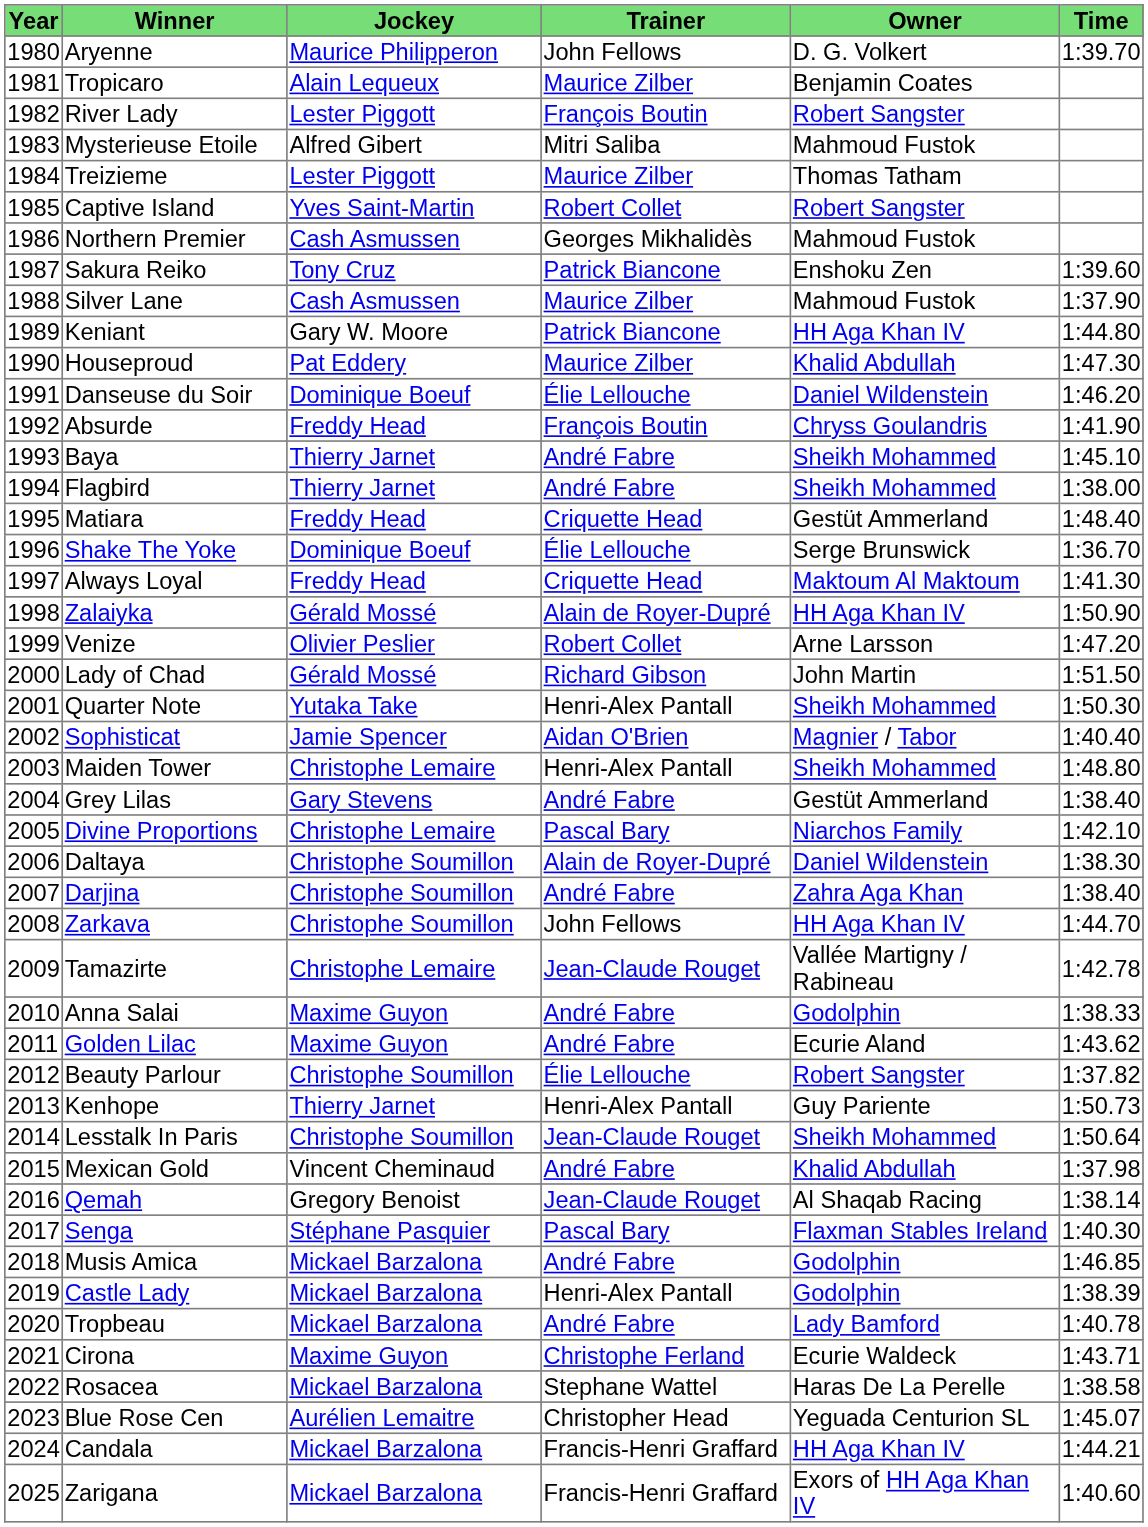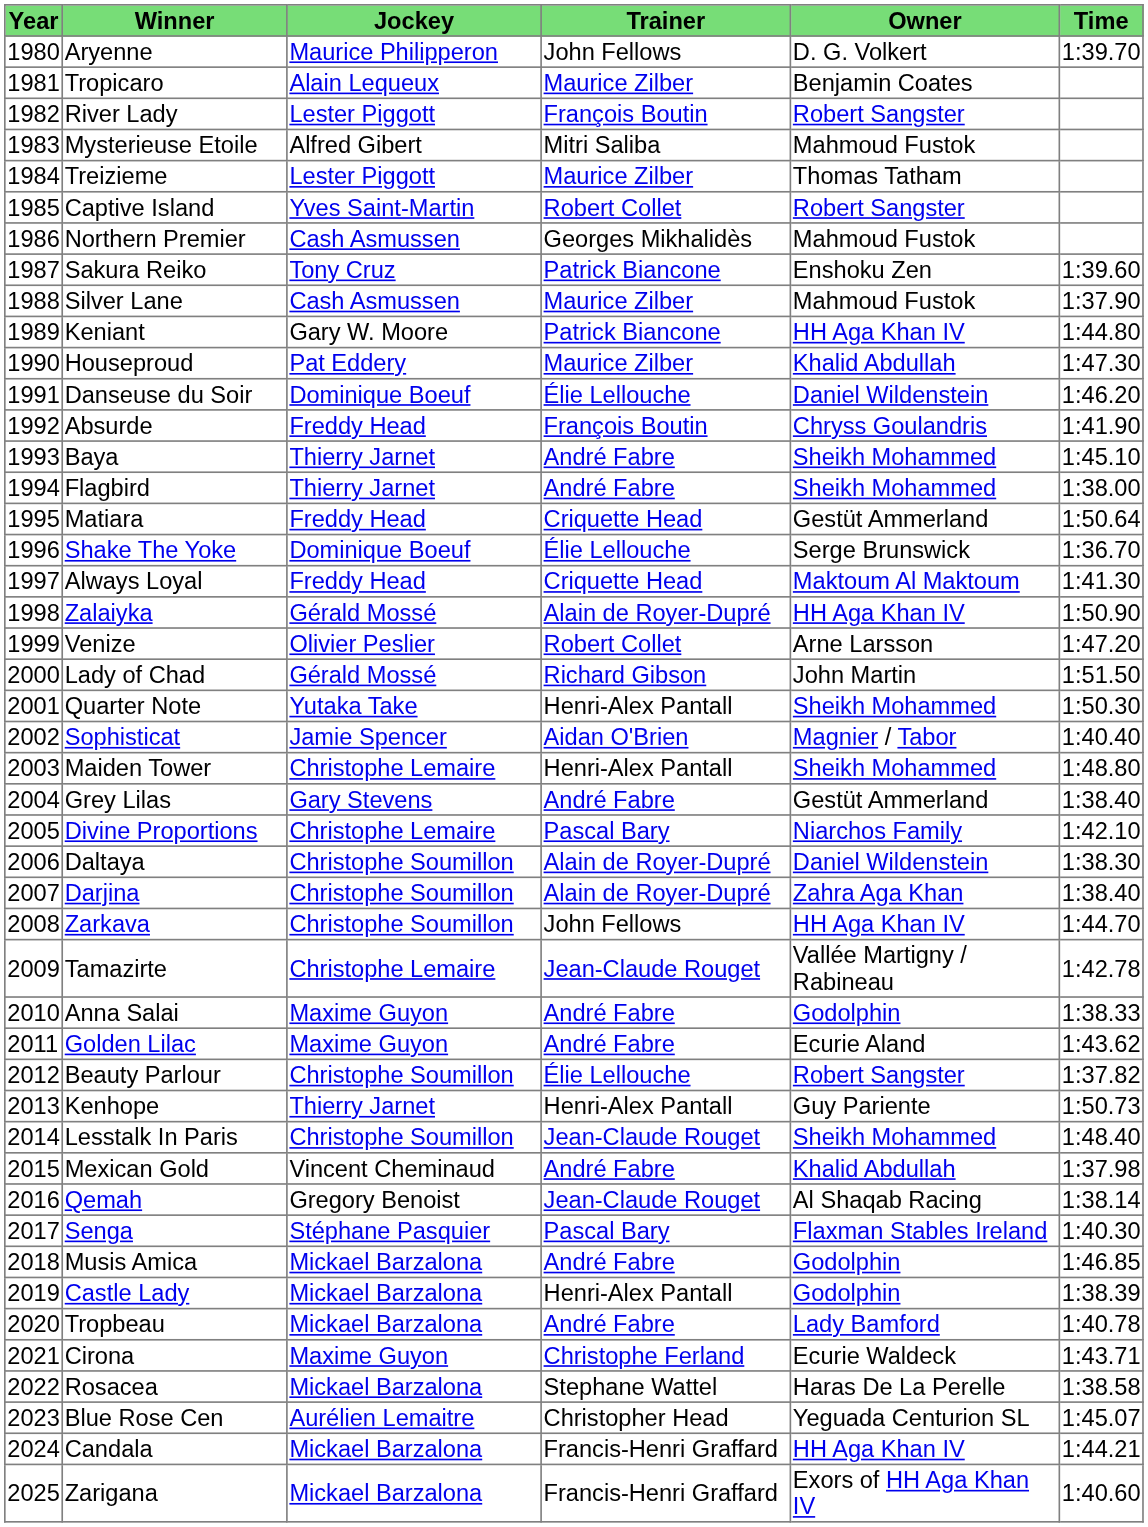 <table class = "sortable" | border="1" style="border-collapse: collapse; font-size:90%">
 <tr bgcolor="#77dd77" align="center">
 <th>Year</th>
 <th>Winner</th>
 <th>Jockey</th>
 <th>Trainer</th>
 <th>Owner</th>
 <th>Time</th>
 </tr>
 <tr>
 <td>1980</td>
 <td width=134px>Aryenne</td>
 <td width=152px><a href='#'>Maurice Philipperon</a></td>
 <td width=149px>John Fellows</td>
 <td width=161px>D. G. Volkert</td>
 <td>1:39.70</td>
 </tr>
 <tr>
 <td>1981</td>
 <td>Tropicaro</td>
 <td><a href='#'>Alain Lequeux</a></td>
 <td><a href='#'>Maurice Zilber</a></td>
 <td>Benjamin Coates</td>
 <td></td>
 </tr>
 <tr>
 <td>1982</td>
 <td>River Lady</td>
 <td><a href='#'>Lester Piggott</a></td>
 <td><a href='#'>François Boutin</a></td>
 <td><a href='#'>Robert Sangster</a></td>
 <td></td>
 </tr>
 <tr>
 <td>1983</td>
 <td>Mysterieuse Etoile</td>
 <td>Alfred Gibert</td>
 <td>Mitri Saliba</td>
 <td>Mahmoud Fustok</td>
 <td></td>
 </tr>
 <tr>
 <td>1984</td>
 <td>Treizieme</td>
 <td><a href='#'>Lester Piggott</a></td>
 <td><a href='#'>Maurice Zilber</a></td>
 <td>Thomas Tatham</td>
 <td></td>
 </tr>
 <tr>
 <td>1985</td>
 <td>Captive Island </td>
 <td><a href='#'>Yves Saint-Martin</a></td>
 <td><a href='#'>Robert Collet</a></td>
 <td><a href='#'>Robert Sangster</a></td>
 <td></td>
 </tr>
 <tr>
 <td>1986</td>
 <td>Northern Premier</td>
 <td><a href='#'>Cash Asmussen</a></td>
 <td>Georges Mikhalidès</td>
 <td>Mahmoud Fustok</td>
 <td></td>
 </tr>
 <tr>
 <td>1987</td>
 <td>Sakura Reiko</td>
 <td><a href='#'>Tony Cruz</a></td>
 <td><a href='#'>Patrick Biancone</a></td>
 <td>Enshoku Zen</td>
 <td>1:39.60</td>
 </tr>
 <tr>
 <td>1988</td>
 <td>Silver Lane</td>
 <td><a href='#'>Cash Asmussen</a></td>
 <td><a href='#'>Maurice Zilber</a></td>
 <td>Mahmoud Fustok</td>
 <td>1:37.90</td>
 </tr>
 <tr>
 <td>1989</td>
 <td>Keniant</td>
 <td>Gary W. Moore</td>
 <td><a href='#'>Patrick Biancone</a></td>
 <td><a href='#'>HH Aga Khan IV</a></td>
 <td>1:44.80</td>
 </tr>
 <tr>
 <td>1990</td>
 <td>Houseproud</td>
 <td><a href='#'>Pat Eddery</a></td>
 <td><a href='#'>Maurice Zilber</a></td>
 <td><a href='#'>Khalid Abdullah</a></td>
 <td>1:47.30</td>
 </tr>
 <tr>
 <td>1991</td>
 <td>Danseuse du Soir</td>
 <td><a href='#'>Dominique Boeuf</a></td>
 <td><a href='#'>Élie Lellouche</a></td>
 <td><a href='#'>Daniel Wildenstein</a></td>
 <td>1:46.20</td>
 </tr>
 <tr>
 <td>1992</td>
 <td>Absurde</td>
 <td><a href='#'>Freddy Head</a></td>
 <td><a href='#'>François Boutin</a></td>
 <td><a href='#'>Chryss Goulandris</a></td>
 <td>1:41.90</td>
 </tr>
 <tr>
 <td>1993</td>
 <td>Baya</td>
 <td><a href='#'>Thierry Jarnet</a></td>
 <td><a href='#'>André Fabre</a></td>
 <td><a href='#'>Sheikh Mohammed</a></td>
 <td>1:45.10</td>
 </tr>
 <tr>
 <td>1994</td>
 <td>Flagbird</td>
 <td><a href='#'>Thierry Jarnet</a></td>
 <td><a href='#'>André Fabre</a></td>
 <td><a href='#'>Sheikh Mohammed</a></td>
 <td>1:38.00</td>
 </tr>
 <tr>
 <td>1995</td>
 <td>Matiara</td>
 <td><a href='#'>Freddy Head</a></td>
 <td><a href='#'>Criquette Head</a></td>
 <td>Gestüt Ammerland</td>
-<td>1:48.40</td>
+<td>1:50.64</td>
 </tr>
 <tr>
 <td>1996</td>
 <td><a href='#'>Shake The Yoke</a></td>
 <td><a href='#'>Dominique Boeuf</a></td>
 <td><a href='#'>Élie Lellouche</a></td>
 <td>Serge Brunswick</td>
 <td>1:36.70</td>
 </tr>
 <tr>
 <td>1997</td>
 <td>Always Loyal</td>
 <td><a href='#'>Freddy Head</a></td>
 <td><a href='#'>Criquette Head</a></td>
 <td><a href='#'>Maktoum Al Maktoum</a></td>
 <td>1:41.30</td>
 </tr>
 <tr>
 <td>1998</td>
 <td><a href='#'>Zalaiyka</a></td>
 <td><a href='#'>Gérald Mossé</a></td>
 <td><a href='#'>Alain de Royer-Dupré</a></td>
 <td><a href='#'>HH Aga Khan IV</a></td>
 <td>1:50.90</td>
 </tr>
 <tr>
 <td>1999</td>
 <td>Venize</td>
 <td><a href='#'>Olivier Peslier</a></td>
 <td><a href='#'>Robert Collet</a></td>
 <td>Arne Larsson</td>
 <td>1:47.20</td>
 </tr>
 <tr>
 <td>2000</td>
 <td>Lady of Chad</td>
 <td><a href='#'>Gérald Mossé</a></td>
 <td><a href='#'>Richard Gibson</a></td>
 <td>John Martin</td>
 <td>1:51.50</td>
 </tr>
 <tr>
 <td>2001</td>
 <td>Quarter Note</td>
 <td><a href='#'>Yutaka Take</a></td>
 <td>Henri-Alex Pantall</td>
 <td><a href='#'>Sheikh Mohammed</a></td>
 <td>1:50.30</td>
 </tr>
 <tr>
 <td>2002</td>
 <td><a href='#'>Sophisticat</a></td>
 <td><a href='#'>Jamie Spencer</a></td>
 <td><a href='#'>Aidan O'Brien</a></td>
 <td><a href='#'>Magnier</a> / <a href='#'>Tabor</a></td>
 <td>1:40.40</td>
 </tr>
 <tr>
 <td>2003</td>
 <td>Maiden Tower</td>
 <td><a href='#'>Christophe Lemaire</a></td>
 <td>Henri-Alex Pantall</td>
 <td><a href='#'>Sheikh Mohammed</a></td>
 <td>1:48.80</td>
 </tr>
 <tr>
 <td>2004</td>
 <td>Grey Lilas</td>
 <td><a href='#'>Gary Stevens</a></td>
 <td><a href='#'>André Fabre</a></td>
 <td>Gestüt Ammerland</td>
 <td>1:38.40</td>
 </tr>
 <tr>
 <td>2005</td>
 <td><a href='#'>Divine Proportions</a></td>
 <td><a href='#'>Christophe Lemaire</a></td>
 <td><a href='#'>Pascal Bary</a></td>
 <td><a href='#'>Niarchos Family</a></td>
 <td>1:42.10</td>
 </tr>
 <tr>
 <td>2006</td>
 <td>Daltaya</td>
 <td><a href='#'>Christophe Soumillon</a></td>
 <td><a href='#'>Alain de Royer-Dupré</a></td>
 <td><a href='#'>Daniel Wildenstein</a></td>
 <td>1:38.30</td>
 </tr>
 <tr>
 <td>2007</td>
 <td><a href='#'>Darjina</a></td>
 <td><a href='#'>Christophe Soumillon</a></td>
-<td><a href='#'>André Fabre</a></td>
+<td><a href='#'>Alain de Royer-Dupré</a></td>
 <td><a href='#'>Zahra Aga Khan</a></td>
 <td>1:38.40</td>
 </tr>
 <tr>
 <td>2008</td>
 <td><a href='#'>Zarkava</a></td>
 <td><a href='#'>Christophe Soumillon</a></td>
 <td width=149px>John Fellows</td>
 <td><a href='#'>HH Aga Khan IV</a></td>
 <td>1:44.70</td>
 </tr>
 <tr>
 <td>2009</td>
 <td>Tamazirte</td>
 <td><a href='#'>Christophe Lemaire</a></td>
 <td><a href='#'>Jean-Claude Rouget</a></td>
 <td><span>Vallée Martigny / Rabineau</span> </td>
 <td>1:42.78</td>
 </tr>
 <tr>
 <td>2010</td>
 <td>Anna Salai</td>
 <td><a href='#'>Maxime Guyon</a></td>
 <td><a href='#'>André Fabre</a></td>
 <td><a href='#'>Godolphin</a></td>
 <td>1:38.33</td>
 </tr>
 <tr>
 <td>2011</td>
 <td><a href='#'>Golden Lilac</a></td>
 <td><a href='#'>Maxime Guyon</a></td>
 <td><a href='#'>André Fabre</a></td>
 <td>Ecurie Aland</td>
 <td>1:43.62</td>
 </tr>
 <tr>
 <td>2012</td>
 <td>Beauty Parlour</td>
 <td><a href='#'>Christophe Soumillon</a></td>
 <td><a href='#'>Élie Lellouche</a></td>
 <td><a href='#'>Robert Sangster</a></td>
 <td>1:37.82</td>
 </tr>
 <tr>
 <td>2013</td>
 <td>Kenhope</td>
 <td><a href='#'>Thierry Jarnet</a></td>
 <td>Henri-Alex Pantall</td>
 <td>Guy Pariente</td>
 <td>1:50.73</td>
 </tr>
 <tr>
 <td>2014</td>
 <td>Lesstalk In Paris</td>
 <td><a href='#'>Christophe Soumillon</a></td>
 <td><a href='#'>Jean-Claude Rouget</a></td>
 <td><a href='#'>Sheikh Mohammed</a></td>
-<td>1:50.64</td>
+<td>1:48.40</td>
 </tr>
 <tr>
 <td>2015</td>
 <td>Mexican Gold</td>
 <td>Vincent Cheminaud</td>
 <td><a href='#'>André Fabre</a></td>
 <td><a href='#'>Khalid Abdullah</a></td>
 <td>1:37.98</td>
 </tr>
 <tr>
 <td>2016</td>
 <td><a href='#'>Qemah</a></td>
 <td>Gregory Benoist</td>
 <td><a href='#'>Jean-Claude Rouget</a></td>
 <td>Al Shaqab Racing</td>
 <td>1:38.14</td>
 </tr>
 <tr>
 <td>2017</td>
 <td><a href='#'>Senga</a></td>
 <td><a href='#'>Stéphane Pasquier</a></td>
 <td><a href='#'>Pascal Bary</a></td>
 <td><a href='#'>Flaxman Stables Ireland</a></td>
 <td>1:40.30</td>
 </tr>
 <tr>
 <td>2018</td>
 <td>Musis Amica</td>
 <td><a href='#'>Mickael Barzalona</a></td>
 <td><a href='#'>André Fabre</a></td>
 <td><a href='#'>Godolphin</a></td>
 <td>1:46.85</td>
 </tr>
 <tr>
 <td>2019</td>
 <td><a href='#'>Castle Lady</a></td>
 <td><a href='#'>Mickael Barzalona</a></td>
 <td>Henri-Alex Pantall</td>
 <td><a href='#'>Godolphin</a></td>
 <td>1:38.39</td>
 </tr>
 <tr>
 <td>2020</td>
 <td>Tropbeau</td>
 <td><a href='#'>Mickael Barzalona</a></td>
 <td><a href='#'>André Fabre</a></td>
 <td><a href='#'>Lady Bamford</a></td>
 <td>1:40.78</td>
 </tr>
 <tr>
 <td>2021</td>
 <td>Cirona</td>
 <td><a href='#'>Maxime Guyon</a></td>
 <td><a href='#'>Christophe Ferland</a></td>
 <td>Ecurie Waldeck</td>
 <td>1:43.71</td>
 </tr>
 <tr>
 <td>2022</td>
 <td>Rosacea</td>
 <td><a href='#'>Mickael Barzalona</a></td>
 <td>Stephane Wattel</td>
 <td>Haras De La Perelle</td>
 <td>1:38.58</td>
 </tr>
 <tr>
 <td>2023</td>
 <td>Blue Rose Cen</td>
 <td><a href='#'>Aurélien Lemaitre</a></td>
 <td>Christopher Head</td>
 <td>Yeguada Centurion SL</td>
 <td>1:45.07</td>
 </tr>
 <tr>
 <td>2024</td>
 <td>Candala</td>
 <td><a href='#'>Mickael Barzalona</a></td>
 <td>Francis-Henri Graffard</td>
 <td><a href='#'>HH Aga Khan IV</a></td>
 <td>1:44.21</td>
 </tr>
 <tr>
 <td>2025</td>
 <td>Zarigana</td>
 <td><a href='#'>Mickael Barzalona</a></td>
 <td>Francis-Henri Graffard</td>
 <td>Exors of <a href='#'>HH Aga Khan IV</a></td>
 <td>1:40.60</td>
 </tr>
 </table>
